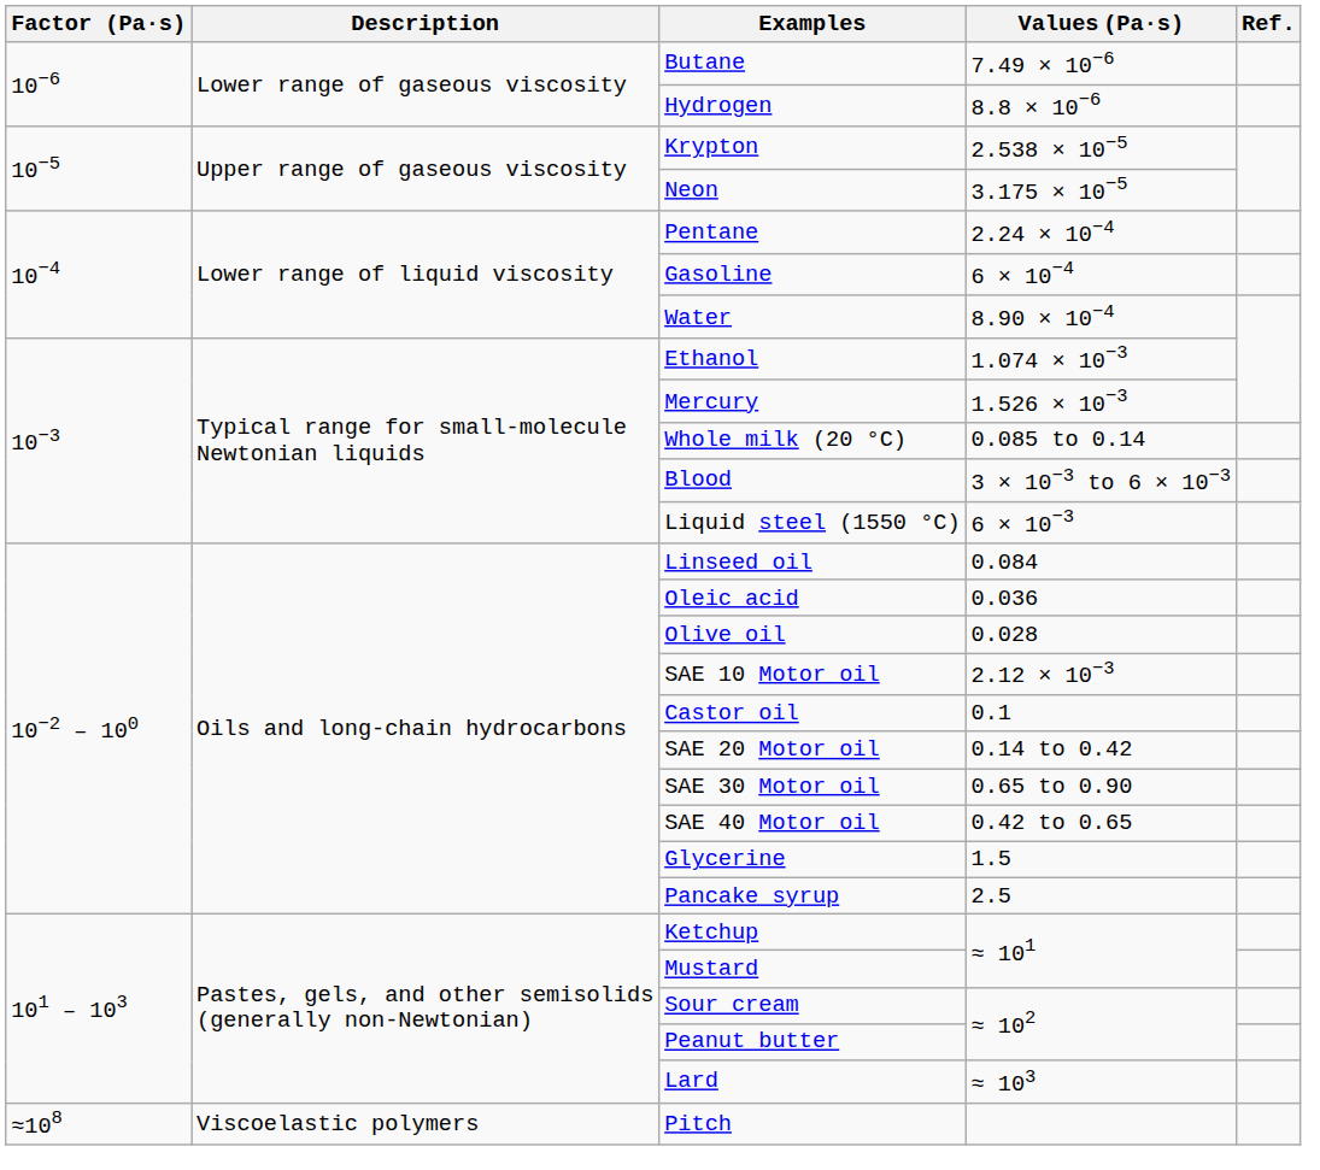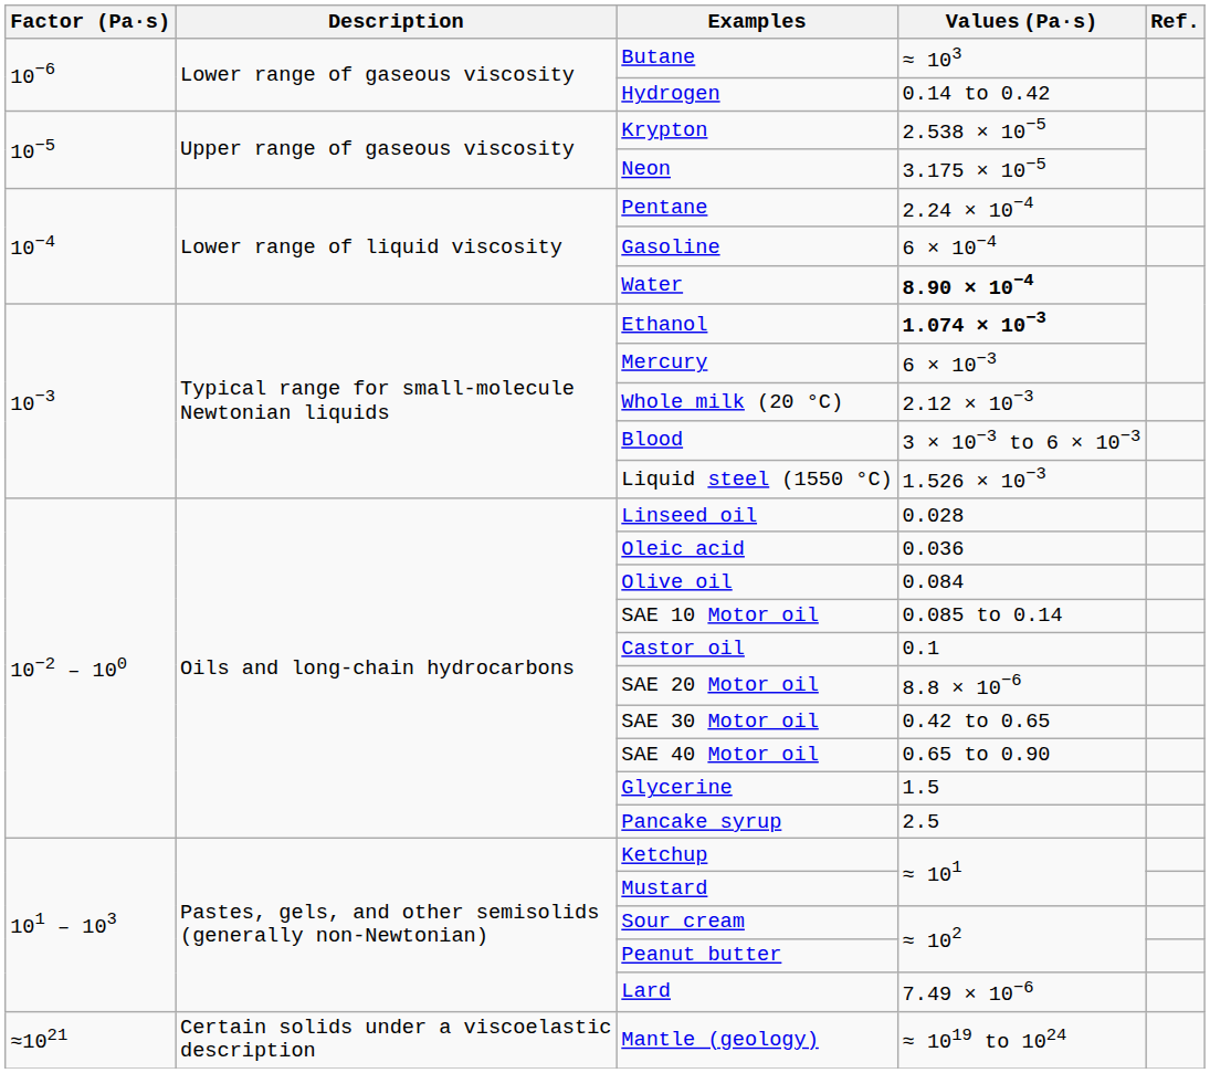 <table class="wikitable">
 <tr>
 <th>Factor (Pa·s)</th>
 <th>Description</th>
 <th>Examples</th>
 <th>Values (Pa·s)</th>
 <th>Ref.</th>
 </tr>
 <tr>
 <td rowspan="2">10<sup>−6</sup></td>
 <td rowspan="2">Lower range of gaseous viscosity <br></td>
 <td><a href='#'>Butane</a></td>
-<td>7.49 × 10<sup>−6</sup></td>
+<td>≈ 10<sup>3</sup></td>
 <td></td>
 </tr>
 <tr>
 <td><a href='#'>Hydrogen</a></td>
-<td>8.8 × 10<sup>−6</sup></td>
+<td>0.14 to 0.42</td>
 <td></td>
 </tr>
 <tr>
 <td rowspan="2">10<sup>−5</sup></td>
 <td rowspan="2">Upper range of gaseous viscosity</td>
 <td><a href='#'>Krypton</a></td>
 <td>2.538 × 10<sup>−5</sup></td>
 <td rowspan="2"></td>
 </tr>
 <tr>
 <td><a href='#'>Neon</a></td>
 <td>3.175 × 10<sup>−5</sup></td>
 </tr>
 <tr>
 <td rowspan="3">10<sup>−4</sup></td>
 <td rowspan="3">Lower range of liquid viscosity</td>
 <td><a href='#'>Pentane</a></td>
 <td>2.24 × 10<sup>−4</sup></td>
 <td></td>
 </tr>
 <tr>
 <td><a href='#'>Gasoline</a></td>
 <td>6 × 10<sup>−4</sup></td>
 <td></td>
 </tr>
 <tr>
 <td><a href='#'>Water</a></td>
-<td>8.90 × 10<sup>−4</sup></td>
+<td><strong>8.90 × 10<sup>−4</sup></strong></td>
 <td rowspan="3"></td>
 </tr>
 <tr>
 <td rowspan="5">10<sup>−3</sup></td>
 <td rowspan="5">Typical range for small-molecule <br> Newtonian liquids</td>
 <td><a href='#'>Ethanol</a></td>
-<td>1.074 × 10<sup>−3</sup></td>
+<td><strong>1.074 × 10<sup>−3</sup></strong></td>
 </tr>
 <tr>
 <td><a href='#'>Mercury</a></td>
-<td>1.526 × 10<sup>−3</sup></td>
+<td>6 × 10<sup>−3</sup></td>
 </tr>
 <tr>
 <td><a href='#'>Whole milk</a> (20 °C)</td>
-<td>0.085 to 0.14</td>
+<td>2.12 × 10<sup>−3</sup></td>
 <td></td>
 </tr>
 <tr>
 <td><a href='#'>Blood</a></td>
 <td>3 × 10<sup>−3</sup> to 6 × 10<sup>−3</sup></td>
 <td></td>
 </tr>
 <tr>
 <td>Liquid <a href='#'>steel</a> (1550 °C)</td>
-<td>6 × 10<sup>−3</sup></td>
+<td>1.526 × 10<sup>−3</sup></td>
 <td></td>
 </tr>
 <tr>
 <td rowspan="10">10<sup>−2</sup> – 10<sup>0</sup></td>
 <td rowspan="10">Oils and long-chain hydrocarbons</td>
 <td><a href='#'>Linseed oil</a></td>
-<td>0.084</td>
+<td>0.028</td>
 <td></td>
 </tr>
 <tr>
 <td><a href='#'>Oleic acid</a></td>
 <td>0.036</td>
 <td></td>
 </tr>
 <tr>
 <td><a href='#'>Olive oil</a></td>
-<td>0.028</td>
+<td>0.084</td>
 <td></td>
 </tr>
 <tr>
 <td>SAE 10 <a href='#'>Motor oil</a></td>
-<td>2.12 × 10<sup>−3</sup></td>
+<td>0.085 to 0.14</td>
 <td></td>
 </tr>
 <tr>
 <td><a href='#'>Castor oil</a></td>
 <td>0.1</td>
 <td></td>
 </tr>
 <tr>
 <td>SAE 20 <a href='#'>Motor oil</a></td>
-<td>0.14 to 0.42</td>
+<td>8.8 × 10<sup>−6</sup></td>
 <td></td>
 </tr>
 <tr>
 <td>SAE 30 <a href='#'>Motor oil</a></td>
-<td>0.65 to 0.90</td>
+<td>0.42 to 0.65</td>
 <td></td>
 </tr>
 <tr>
 <td>SAE 40 <a href='#'>Motor oil</a></td>
-<td>0.42 to 0.65</td>
+<td>0.65 to 0.90</td>
 <td></td>
 </tr>
 <tr>
 <td><a href='#'>Glycerine</a></td>
 <td>1.5</td>
 <td></td>
 </tr>
 <tr>
 <td><a href='#'>Pancake syrup</a></td>
 <td>2.5</td>
 <td></td>
 </tr>
 <tr>
 <td rowspan="5">10<sup>1</sup> – 10<sup>3</sup></td>
 <td rowspan="5">Pastes, gels, and other semisolids <br> (generally non-Newtonian)</td>
 <td><a href='#'>Ketchup</a></td>
 <td rowspan="2">≈ 10<sup>1</sup></td>
 <td></td>
 </tr>
 <tr>
 <td><a href='#'>Mustard</a></td>
 <td></td>
 </tr>
 <tr>
 <td><a href='#'>Sour cream</a></td>
 <td rowspan="2">≈ 10<sup>2</sup></td>
 <td></td>
 </tr>
 <tr>
 <td><a href='#'>Peanut butter</a></td>
 <td></td>
 </tr>
 <tr>
 <td><a href='#'>Lard</a></td>
-<td>≈ 10<sup>3</sup></td>
+<td>7.49 × 10<sup>−6</sup></td>
 <td></td>
 </tr>
 <tr>
-<td>≈10<sup>8</sup></td>
-<td>Viscoelastic polymers</td>
-<td><a href='#'>Pitch</a></td>
-<td></td>
+<td>≈10<sup>21</sup></td>
+<td>Certain solids under a viscoelastic <br> description</td>
+<td><a href='#'>Mantle (geology)</a></td>
+<td>≈ 10<sup>19</sup> to 10<sup>24</sup></td>
 <td></td>
 </tr>
 </table>
